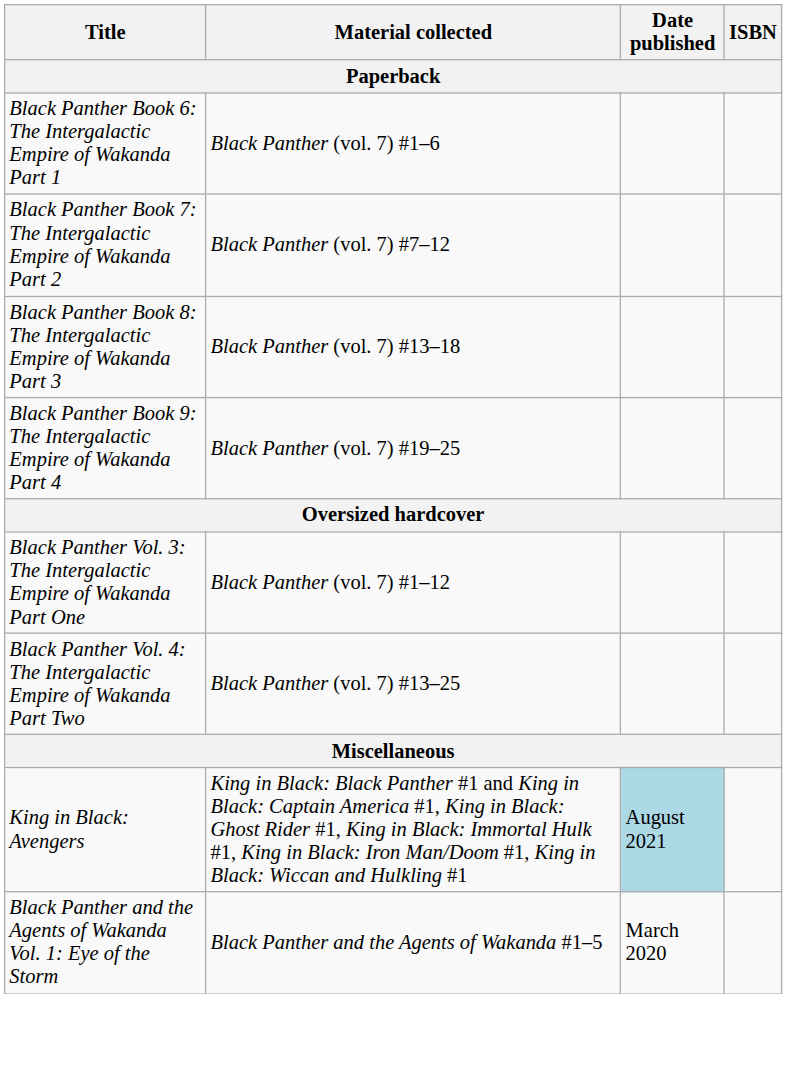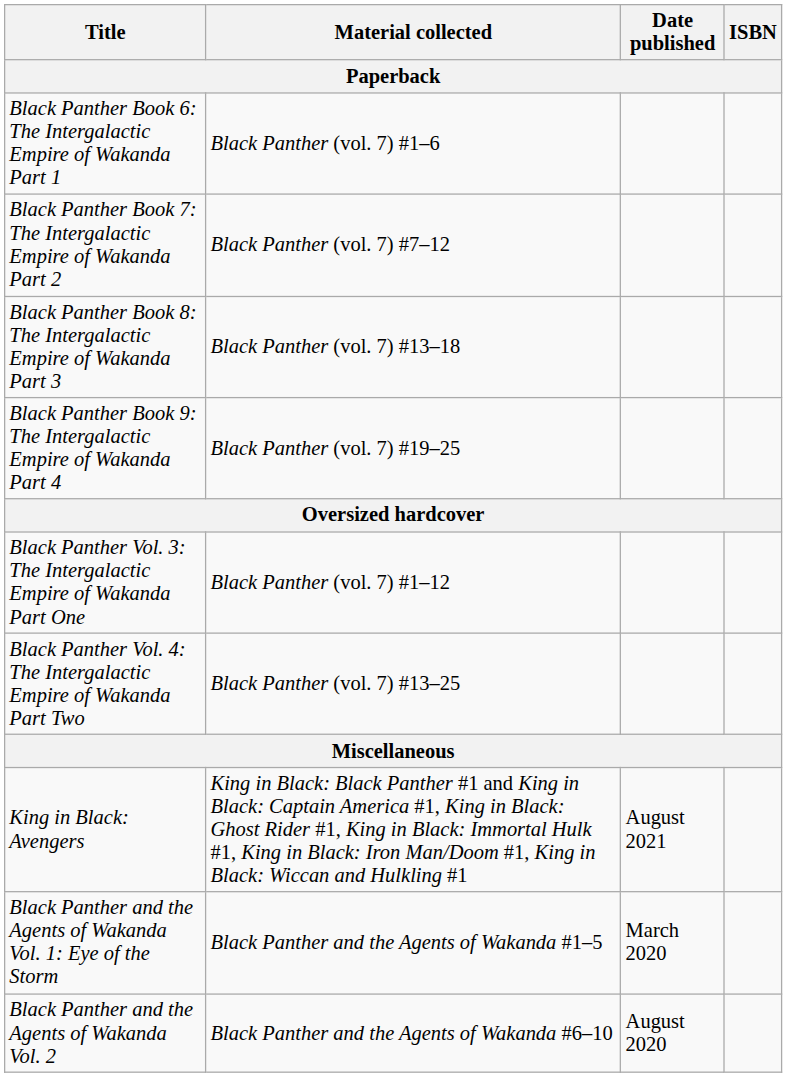 <table class="wikitable sortable">
 <tr>
 <th>Title</th>
 <th>Material collected</th>
 <th>Date published</th>
 <th>ISBN</th>
 </tr>
 <tr>
 <th colspan="4">Paperback</th>
 </tr>
 <tr>
 <td><em>Black Panther Book 6: The Intergalactic Empire of Wakanda Part 1</em></td>
 <td><em>Black Panther</em> (vol. 7) #1–6</td>
 <td></td>
 <td></td>
 </tr>
 <tr>
 <td><em>Black Panther Book 7: The Intergalactic Empire of Wakanda Part 2</em></td>
 <td><em>Black Panther</em> (vol. 7) #7–12</td>
 <td></td>
 <td></td>
 </tr>
 <tr>
 <td><em>Black Panther Book 8: The Intergalactic Empire of Wakanda Part 3</em></td>
 <td><em>Black Panther</em> (vol. 7) #13–18</td>
 <td></td>
 <td></td>
 </tr>
 <tr>
 <td><em>Black Panther Book 9: The Intergalactic Empire of Wakanda Part 4</em></td>
 <td><em>Black Panther</em> (vol. 7) #19–25</td>
 <td></td>
 <td></td>
 </tr>
 <tr>
 <th colspan="4">Oversized hardcover</th>
 </tr>
 <tr>
 <td><em>Black Panther Vol. 3: The Intergalactic Empire of Wakanda Part One</em></td>
 <td><em>Black Panther</em> (vol. 7) #1–12</td>
 <td></td>
 <td></td>
 </tr>
 <tr>
 <td><em>Black Panther Vol. 4: The Intergalactic Empire of Wakanda Part Two</em></td>
 <td><em>Black Panther</em> (vol. 7) #13–25</td>
 <td></td>
 <td></td>
 </tr>
 <tr>
 <th colspan="4">Miscellaneous</th>
 </tr>
 <tr>
 <td><em>King in Black: Avengers</em></td>
 <td><em>King in Black: Black Panther</em> #1 and <em>King in Black: Captain America</em> #1, <em>King in Black: Ghost Rider</em> #1, <em>King in Black: Immortal Hulk</em> #1, <em>King in Black: Iron Man/Doom</em> #1, <em>King in Black: Wiccan and Hulkling</em> #1</td>
-<td style="background: lightblue;">August 2021</td>
+<td>August 2021</td>
 <td></td>
 </tr>
 <tr>
 <td><em>Black Panther and the Agents of Wakanda Vol. 1: Eye of the Storm</em></td>
 <td><em>Black Panther and the Agents of Wakanda</em> #1–5</td>
 <td>March 2020</td>
 <td></td>
 </tr>
+<tr>
+<td><em>Black Panther and the Agents of Wakanda Vol. 2</em></td>
+<td><em>Black Panther and the Agents of Wakanda</em> #6–10</td>
+<td>August 2020</td>
+<td></td>
+</tr>
 </table>
